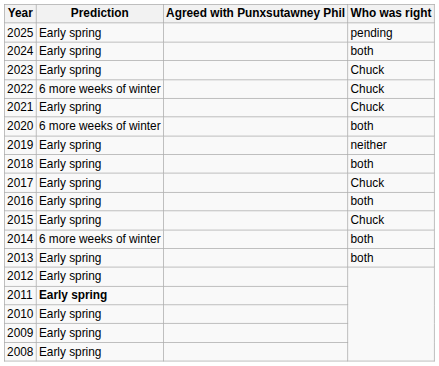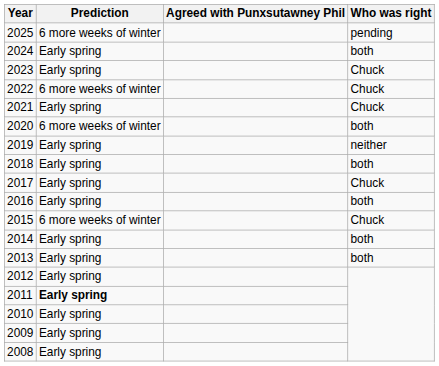 <table class="wikitable">
 <tr>
 <th>Year</th>
 <th>Prediction</th>
 <th>Agreed with Punxsutawney Phil</th>
 <th>Who was right</th>
 </tr>
 <tr>
 <td>2025</td>
-<td>Early spring</td>
+<td>6 more weeks of winter</td>
 <td></td>
 <td>pending</td>
 </tr>
 <tr>
 <td>2024</td>
 <td>Early spring</td>
 <td></td>
 <td>both</td>
 </tr>
 <tr>
 <td>2023</td>
 <td>Early spring</td>
 <td></td>
 <td>Chuck</td>
 </tr>
 <tr>
 <td>2022</td>
 <td>6 more weeks of winter</td>
 <td></td>
 <td>Chuck</td>
 </tr>
 <tr>
 <td>2021</td>
 <td>Early spring</td>
 <td></td>
 <td>Chuck</td>
 </tr>
 <tr>
 <td>2020</td>
 <td>6 more weeks of winter</td>
 <td></td>
 <td>both</td>
 </tr>
 <tr>
 <td>2019</td>
 <td>Early spring</td>
 <td></td>
 <td>neither</td>
 </tr>
 <tr>
 <td>2018</td>
 <td>Early spring</td>
 <td></td>
 <td>both</td>
 </tr>
 <tr>
 <td>2017</td>
 <td>Early spring</td>
 <td></td>
 <td>Chuck</td>
 </tr>
 <tr>
 <td>2016</td>
 <td>Early spring</td>
 <td></td>
 <td>both</td>
 </tr>
 <tr>
 <td>2015</td>
-<td>Early spring</td>
+<td>6 more weeks of winter</td>
 <td></td>
 <td>Chuck</td>
 </tr>
 <tr>
 <td>2014</td>
-<td>6 more weeks of winter</td>
+<td>Early spring</td>
 <td></td>
 <td>both</td>
 </tr>
 <tr>
 <td>2013</td>
 <td>Early spring</td>
 <td></td>
 <td>both</td>
 </tr>
 <tr>
 <td>2012</td>
 <td>Early spring</td>
 <td></td>
 </tr>
 <tr>
 <td>2011</td>
 <td><strong>Early spring</strong></td>
 <td></td>
 </tr>
 <tr>
 <td>2010</td>
 <td>Early spring</td>
 <td></td>
 </tr>
 <tr>
 <td>2009</td>
 <td>Early spring</td>
 <td></td>
 </tr>
 <tr>
 <td>2008</td>
 <td>Early spring</td>
 <td></td>
 </tr>
 </table>
